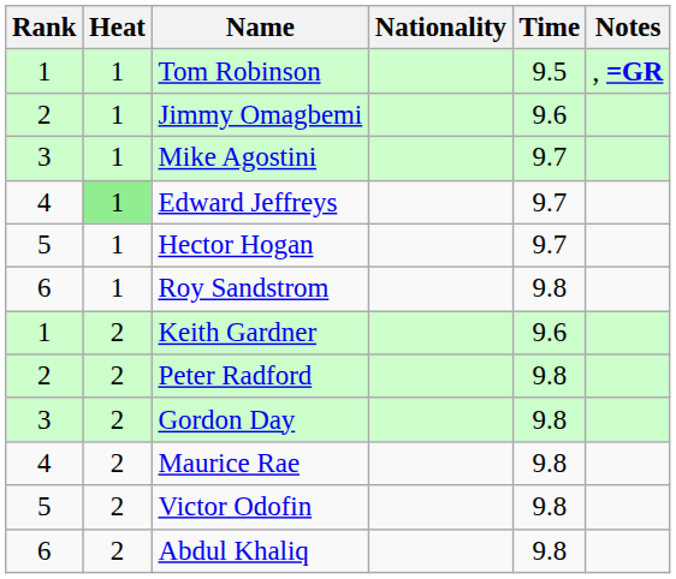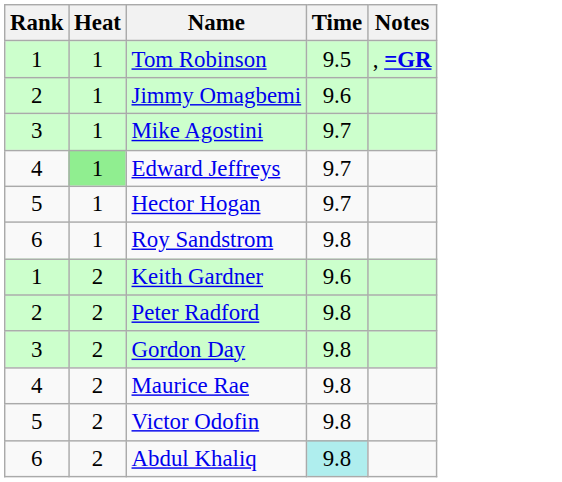 <table class="wikitable sortable" style="text-align:center">
 <tr>
 <th>Rank</th>
 <th>Heat</th>
 <th>Name</th>
-<th>Nationality</th>
 <th>Time</th>
 <th>Notes</th>
 </tr>
 <tr bgcolor=ccffcc>
 <td>1</td>
 <td>1</td>
 <td align=left><a href='#'>Tom Robinson</a></td>
-<td align=left></td>
 <td>9.5</td>
 <td>, <strong><a href='#'>=GR</a></strong></td>
 </tr>
 <tr bgcolor=ccffcc>
 <td>2</td>
 <td>1</td>
 <td align=left><a href='#'>Jimmy Omagbemi</a></td>
-<td align=left></td>
 <td>9.6</td>
 <td></td>
 </tr>
 <tr bgcolor=ccffcc>
 <td>3</td>
 <td>1</td>
 <td align=left><a href='#'>Mike Agostini</a></td>
-<td align=left></td>
 <td>9.7</td>
 <td></td>
 </tr>
 <tr>
 <td>4</td>
 <td style="background: lightgreen;">1</td>
 <td align=left><a href='#'>Edward Jeffreys</a></td>
-<td align=left></td>
 <td>9.7</td>
 <td></td>
 </tr>
 <tr>
 <td>5</td>
 <td>1</td>
 <td align=left><a href='#'>Hector Hogan</a></td>
-<td align=left></td>
 <td>9.7</td>
 <td></td>
 </tr>
 <tr>
 <td>6</td>
 <td>1</td>
 <td align=left><a href='#'>Roy Sandstrom</a></td>
-<td align=left></td>
 <td>9.8</td>
 <td></td>
 </tr>
 <tr bgcolor=ccffcc>
 <td>1</td>
 <td>2</td>
 <td align=left><a href='#'>Keith Gardner</a></td>
-<td align=left></td>
 <td>9.6</td>
 <td></td>
 </tr>
 <tr bgcolor=ccffcc>
 <td>2</td>
 <td>2</td>
 <td align=left><a href='#'>Peter Radford</a></td>
-<td align=left></td>
 <td>9.8</td>
 <td></td>
 </tr>
 <tr bgcolor=ccffcc>
 <td>3</td>
 <td>2</td>
 <td align=left><a href='#'>Gordon Day</a></td>
-<td align=left></td>
 <td>9.8</td>
 <td></td>
 </tr>
 <tr>
 <td>4</td>
 <td>2</td>
 <td align=left><a href='#'>Maurice Rae</a></td>
-<td align=left></td>
 <td>9.8</td>
 <td></td>
 </tr>
 <tr>
 <td>5</td>
 <td>2</td>
 <td align=left><a href='#'>Victor Odofin</a></td>
-<td align=left></td>
 <td>9.8</td>
 <td></td>
 </tr>
 <tr>
 <td>6</td>
 <td>2</td>
 <td align=left><a href='#'>Abdul Khaliq</a></td>
-<td align=left></td>
-<td>9.8</td>
+<td style="background: paleturquoise;">9.8</td>
 <td></td>
 </tr>
 </table>
